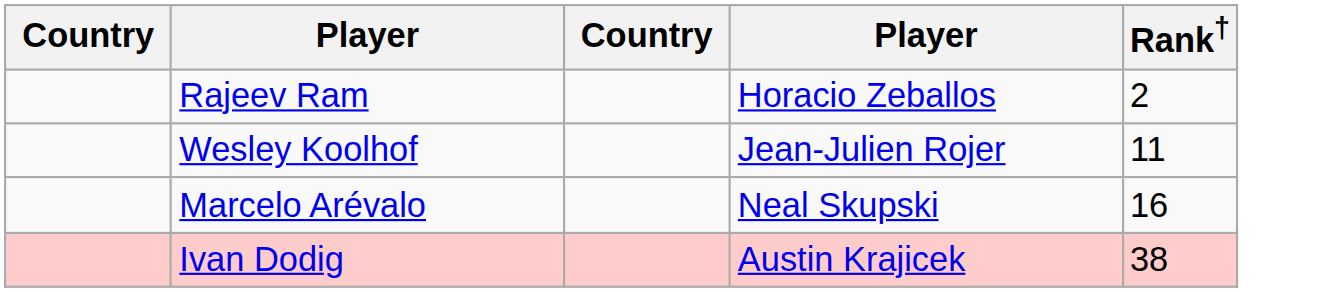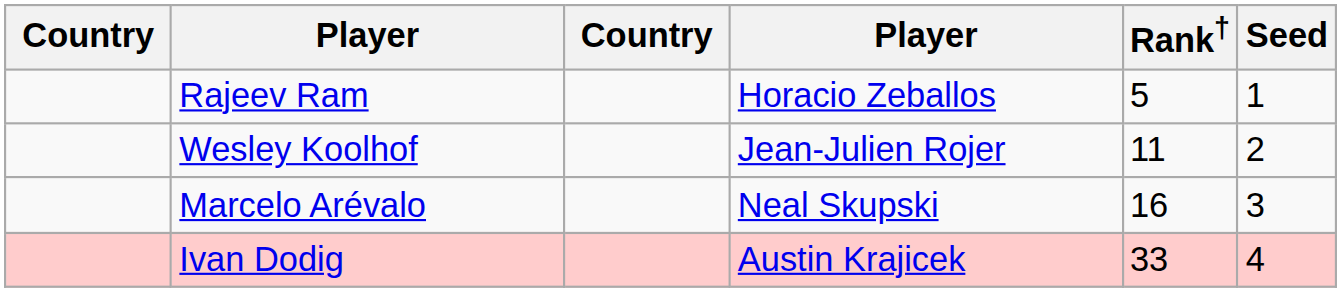 <table class="sortable wikitable nowrap">
 <tr>
 <th width="70">Country</th>
 <th width="175">Player</th>
 <th width="70">Country</th>
 <th width="175">Player</th>
 <th>Rank<sup>†</sup></th>
+<th>Seed</th>
 </tr>
 <tr>
 <td></td>
 <td><a href='#'>Rajeev Ram</a></td>
 <td></td>
 <td><a href='#'>Horacio Zeballos</a></td>
-<td>2</td>
+<td>5</td>
+<td>1</td>
 </tr>
 <tr>
 <td></td>
 <td><a href='#'>Wesley Koolhof</a></td>
 <td></td>
 <td><a href='#'>Jean-Julien Rojer</a></td>
 <td>11</td>
+<td>2</td>
 </tr>
 <tr>
 <td></td>
 <td><a href='#'>Marcelo Arévalo</a></td>
 <td></td>
 <td><a href='#'>Neal Skupski</a></td>
 <td>16</td>
+<td>3</td>
 </tr>
 <tr bgcolor=#fcc>
 <td></td>
 <td><a href='#'>Ivan Dodig</a></td>
 <td></td>
 <td><a href='#'>Austin Krajicek</a></td>
-<td>38</td>
+<td>33</td>
+<td>4</td>
 </tr>
 </table>
